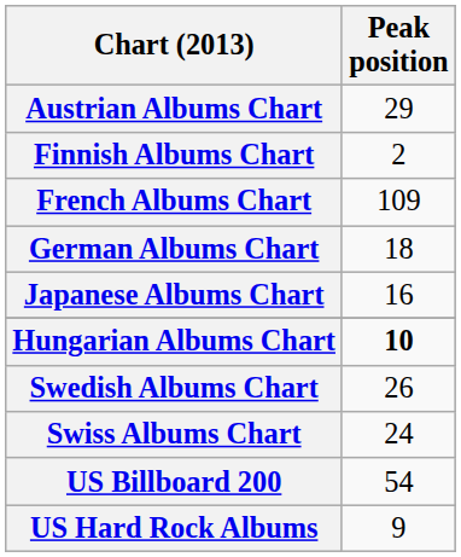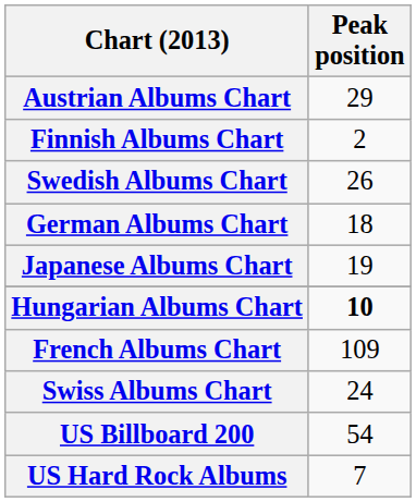 <table class="wikitable sortable plainrowheaders" style="text-align:center">
 <tr>
 <th scope="col">Chart (2013)</th>
 <th scope="col">Peak<br>position</th>
 </tr>
 <tr>
 <th scope="row"><a href='#'>Austrian Albums Chart</a></th>
 <td>29</td>
 </tr>
 <tr>
 <th scope="row"><a href='#'>Finnish Albums Chart</a></th>
 <td>2</td>
 </tr>
 <tr>
-<th scope="row"><a href='#'>French Albums Chart</a></th>
-<td>109</td>
+<th scope="row"><a href='#'>Swedish Albums Chart</a></th>
+<td>26</td>
 </tr>
 <tr>
 <th scope="row"><a href='#'>German Albums Chart</a></th>
 <td>18</td>
 </tr>
 <tr>
 <th scope="row"><a href='#'>Japanese Albums Chart</a></th>
-<td>16</td>
+<td>19</td>
 </tr>
 <tr>
 </tr>
 <tr>
 <th scope="row"><a href='#'>Hungarian Albums Chart</a></th>
 <td><strong>10</strong></td>
 </tr>
 <tr>
-<th scope="row"><a href='#'>Swedish Albums Chart</a></th>
-<td>26</td>
+<th scope="row"><a href='#'>French Albums Chart</a></th>
+<td>109</td>
 </tr>
 <tr>
 <th scope="row"><a href='#'>Swiss Albums Chart</a></th>
 <td>24</td>
 </tr>
 <tr>
 <th scope="row"><a href='#'>US Billboard 200</a></th>
 <td>54</td>
 </tr>
 <tr>
 <th scope="row"><a href='#'>US Hard Rock Albums</a></th>
-<td>9</td>
+<td>7</td>
 </tr>
 </table>
